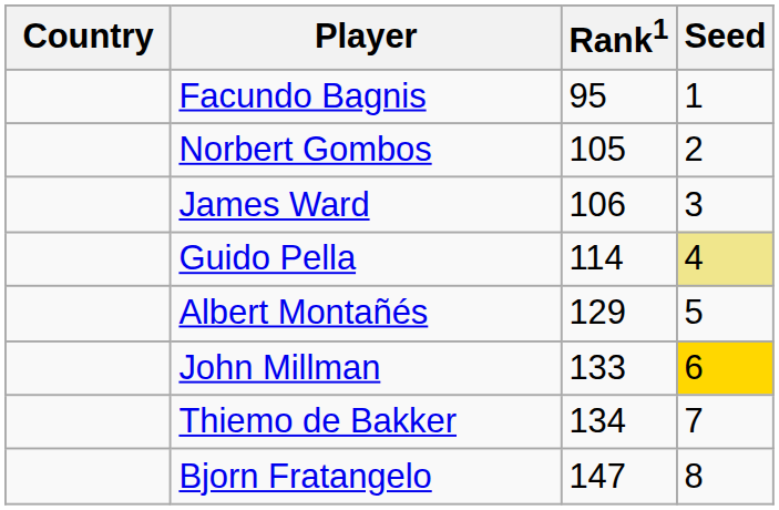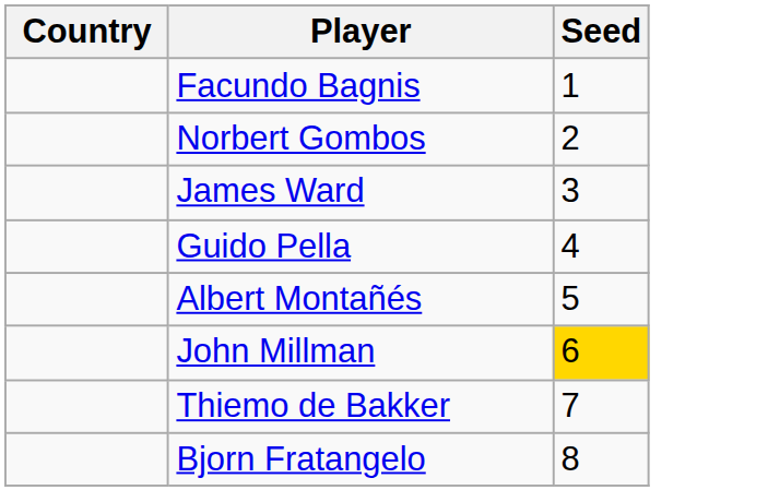 <table class="sortable wikitable">
 <tr>
 <th width="70">Country</th>
 <th width="175">Player</th>
-<th>Rank<sup>1</sup></th>
 <th>Seed</th>
 </tr>
 <tr>
 <td></td>
 <td><a href='#'>Facundo Bagnis</a></td>
-<td>95</td>
 <td>1</td>
 </tr>
 <tr>
 <td></td>
 <td><a href='#'>Norbert Gombos</a></td>
-<td>105</td>
 <td>2</td>
 </tr>
 <tr>
 <td></td>
 <td><a href='#'>James Ward</a></td>
-<td>106</td>
 <td>3</td>
 </tr>
 <tr>
 <td></td>
 <td><a href='#'>Guido Pella</a></td>
-<td>114</td>
-<td style="background: khaki;">4</td>
+<td>4</td>
 </tr>
 <tr>
 <td></td>
 <td><a href='#'>Albert Montañés</a></td>
-<td>129</td>
 <td>5</td>
 </tr>
 <tr>
 <td></td>
 <td><a href='#'>John Millman</a></td>
-<td>133</td>
 <td style="background: gold;">6</td>
 </tr>
 <tr>
 <td></td>
 <td><a href='#'>Thiemo de Bakker</a></td>
-<td>134</td>
 <td>7</td>
 </tr>
 <tr>
 <td></td>
 <td><a href='#'>Bjorn Fratangelo</a></td>
-<td>147</td>
 <td>8</td>
 </tr>
 </table>
